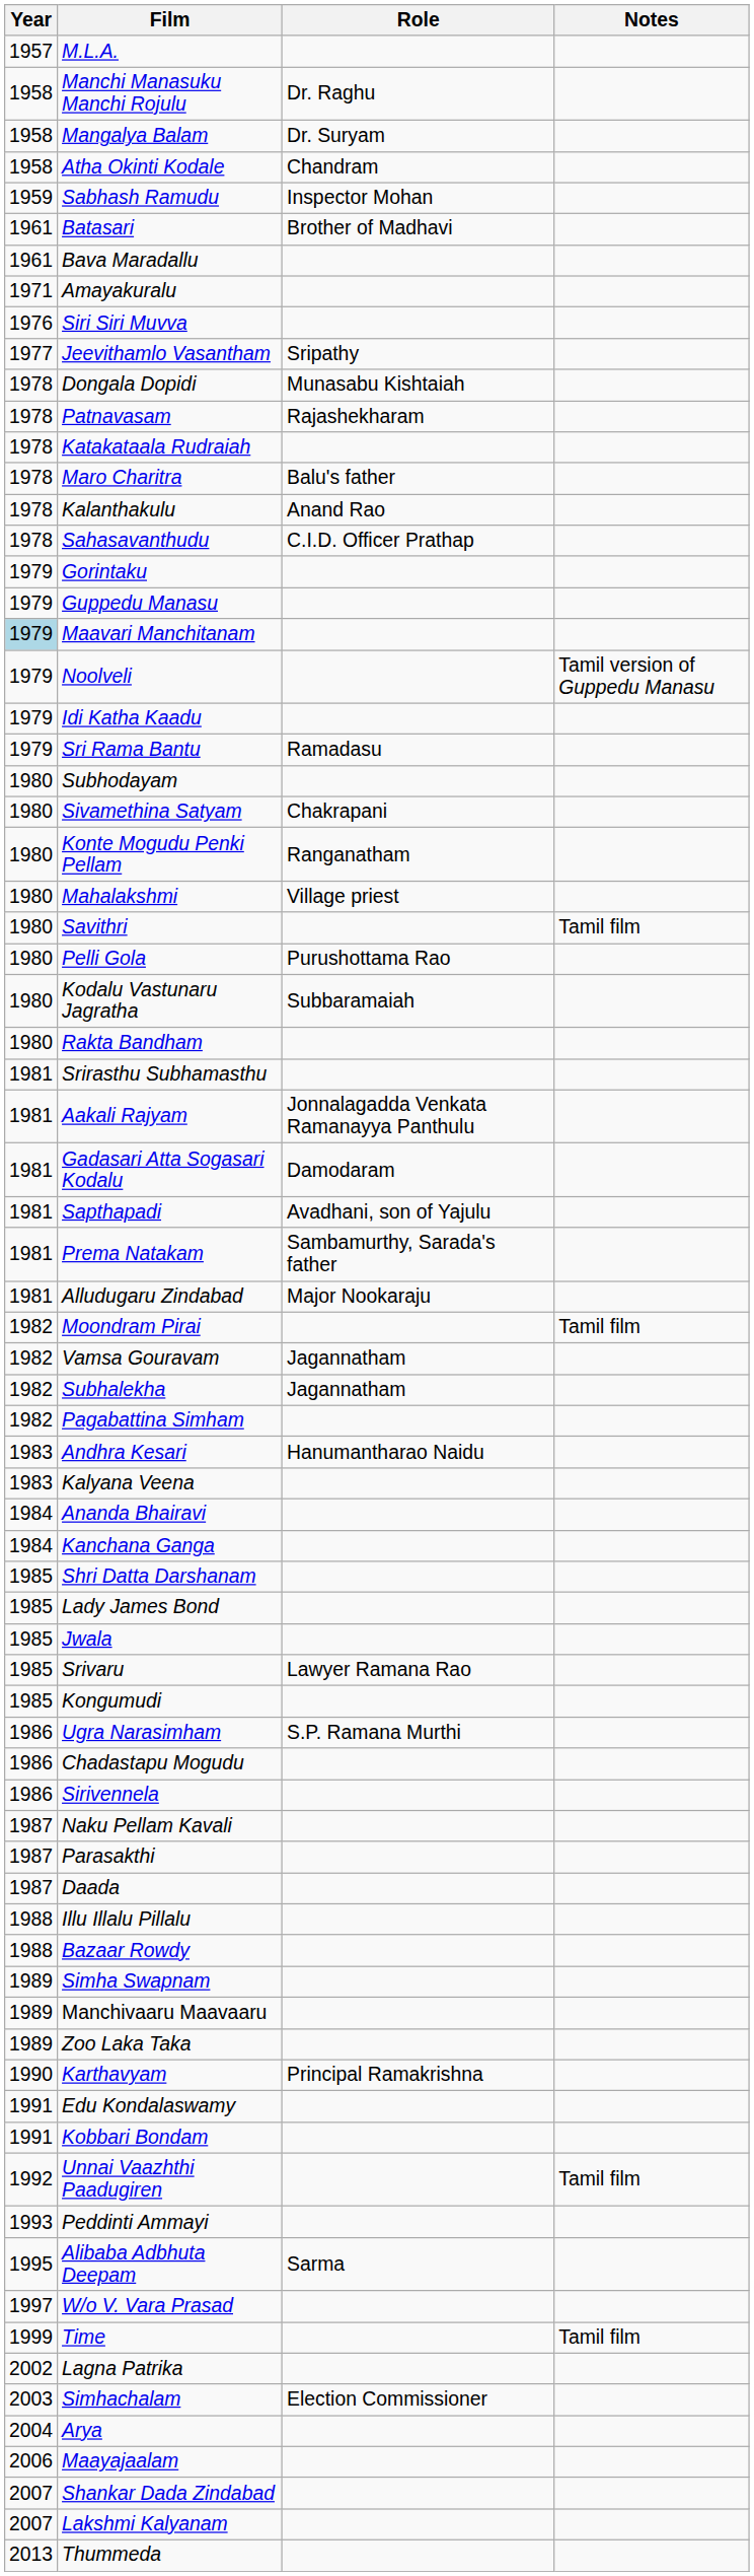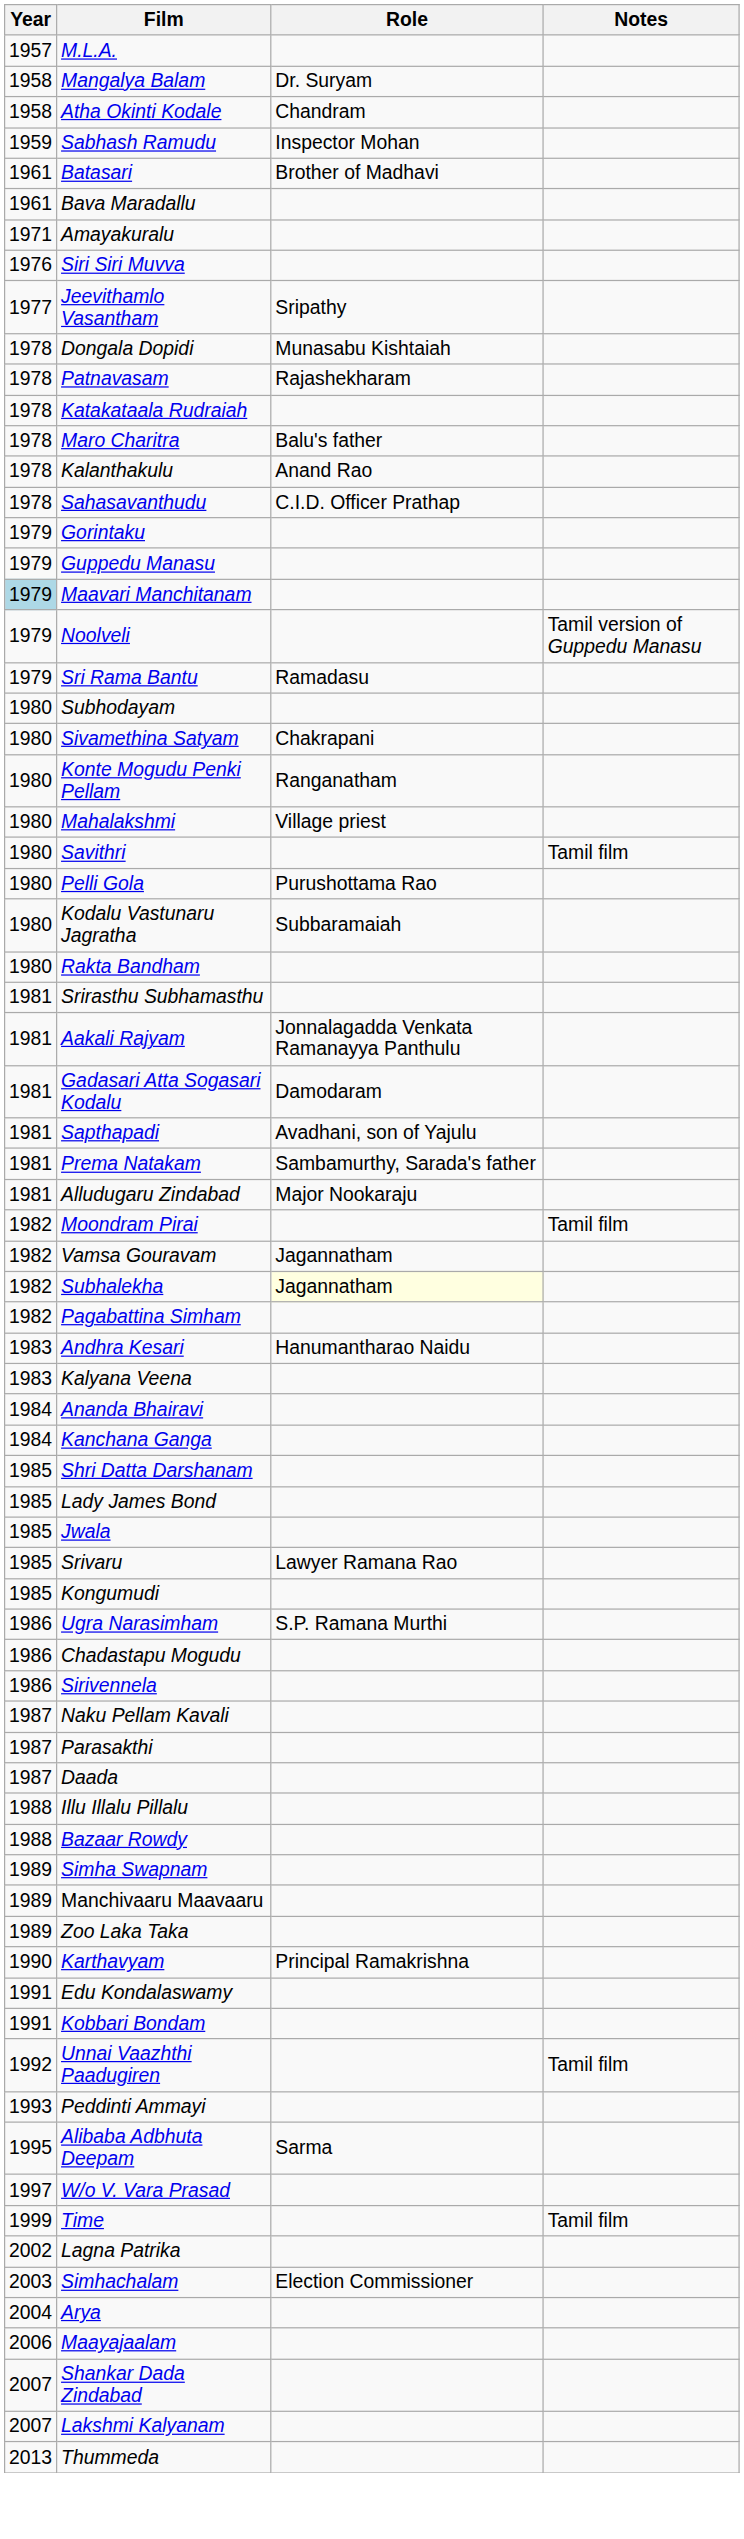 <table class="wikitable">
 <tr>
 <th>Year</th>
 <th>Film</th>
 <th>Role</th>
 <th>Notes</th>
 </tr>
 <tr>
 <td>1957</td>
 <td><em><a href='#'>M.L.A.</a></em></td>
 <td></td>
-<td></td>
-</tr>
-<tr>
-<td>1958</td>
-<td><em><a href='#'>Manchi Manasuku Manchi Rojulu</a></em></td>
-<td>Dr. Raghu</td>
 <td></td>
 </tr>
 <tr>
 <td>1958</td>
 <td><em><a href='#'>Mangalya Balam</a></em></td>
 <td>Dr. Suryam</td>
 <td></td>
 </tr>
 <tr>
 <td>1958</td>
 <td><em><a href='#'>Atha Okinti Kodale</a></em></td>
 <td>Chandram</td>
 <td></td>
 </tr>
 <tr>
 <td>1959</td>
 <td><em><a href='#'>Sabhash Ramudu</a></em></td>
 <td>Inspector Mohan</td>
 <td></td>
 </tr>
 <tr>
 <td>1961</td>
 <td><em><a href='#'>Batasari</a></em></td>
 <td>Brother of Madhavi</td>
 <td></td>
 </tr>
 <tr>
 <td>1961</td>
 <td><em>Bava Maradallu</em></td>
 <td></td>
 <td></td>
 </tr>
 <tr>
 <td>1971</td>
 <td><em>Amayakuralu</em></td>
 <td></td>
 <td></td>
 </tr>
 <tr>
 <td>1976</td>
 <td><em><a href='#'>Siri Siri Muvva</a></em></td>
 <td></td>
 <td></td>
 </tr>
 <tr>
 <td>1977</td>
 <td><em><a href='#'>Jeevithamlo Vasantham</a></em></td>
 <td>Sripathy</td>
 <td></td>
 </tr>
 <tr>
 <td>1978</td>
 <td><em>Dongala Dopidi</em></td>
 <td>Munasabu Kishtaiah</td>
 <td></td>
 </tr>
 <tr>
 <td>1978</td>
 <td><em><a href='#'>Patnavasam</a></em></td>
 <td>Rajashekharam</td>
 <td></td>
 </tr>
 <tr>
 <td>1978</td>
 <td><em><a href='#'>Katakataala Rudraiah</a></em></td>
 <td></td>
 <td></td>
 </tr>
 <tr>
 <td>1978</td>
 <td><em><a href='#'>Maro Charitra</a></em></td>
 <td>Balu's father</td>
 <td></td>
 </tr>
 <tr>
 <td>1978</td>
 <td><em>Kalanthakulu</em></td>
 <td>Anand Rao</td>
 <td></td>
 </tr>
 <tr>
 <td>1978</td>
 <td><em><a href='#'>Sahasavanthudu</a></em></td>
 <td>C.I.D. Officer Prathap</td>
 <td></td>
 </tr>
 <tr>
 <td>1979</td>
 <td><em><a href='#'>Gorintaku</a></em></td>
 <td></td>
 <td></td>
 </tr>
 <tr>
 <td>1979</td>
 <td><em><a href='#'>Guppedu Manasu</a></em></td>
 <td></td>
 <td></td>
 </tr>
 <tr>
 <td style="background: lightblue;">1979</td>
 <td><em><a href='#'>Maavari Manchitanam</a></em></td>
 <td></td>
 <td></td>
 </tr>
 <tr>
 <td>1979</td>
 <td><em><a href='#'>Noolveli</a></em></td>
 <td></td>
 <td>Tamil version of <em>Guppedu Manasu</em></td>
 </tr>
 <tr>
 <td>1979</td>
-<td><em><a href='#'>Idi Katha Kaadu</a></em></td>
-<td></td>
-<td></td>
-</tr>
-<tr>
-<td>1979</td>
 <td><em><a href='#'>Sri Rama Bantu</a></em></td>
 <td>Ramadasu</td>
 <td></td>
 </tr>
 <tr>
 <td>1980</td>
 <td><em>Subhodayam</em></td>
 <td></td>
 <td></td>
 </tr>
 <tr>
 <td>1980</td>
 <td><em><a href='#'>Sivamethina Satyam</a></em></td>
 <td>Chakrapani</td>
 <td></td>
 </tr>
 <tr>
 <td>1980</td>
 <td><em><a href='#'>Konte Mogudu Penki Pellam</a></em></td>
 <td>Ranganatham</td>
 <td></td>
 </tr>
 <tr>
 <td>1980</td>
 <td><em><a href='#'>Mahalakshmi</a></em></td>
 <td>Village priest</td>
 <td></td>
 </tr>
 <tr>
 <td>1980</td>
 <td><em><a href='#'>Savithri</a></em></td>
 <td></td>
 <td>Tamil film</td>
 </tr>
 <tr>
 <td>1980</td>
 <td><em><a href='#'>Pelli Gola</a></em></td>
 <td>Purushottama Rao</td>
 <td></td>
 </tr>
 <tr>
 <td>1980</td>
 <td><em>Kodalu Vastunaru Jagratha</em></td>
 <td>Subbaramaiah</td>
 <td></td>
 </tr>
 <tr>
 <td>1980</td>
 <td><em><a href='#'>Rakta Bandham</a></em></td>
 <td></td>
 <td></td>
 </tr>
 <tr>
 <td>1981</td>
 <td><em>Srirasthu Subhamasthu</em></td>
 <td></td>
 <td></td>
 </tr>
 <tr>
 <td>1981</td>
 <td><em><a href='#'>Aakali Rajyam</a></em></td>
 <td>Jonnalagadda Venkata Ramanayya Panthulu</td>
 <td></td>
 </tr>
 <tr>
 <td>1981</td>
 <td><a href='#'><em>Gadasari Atta Sogasari Kodalu</em></a><em></em></td>
 <td>Damodaram</td>
 <td></td>
 </tr>
 <tr>
 <td>1981</td>
 <td><em><a href='#'>Sapthapadi</a></em></td>
 <td>Avadhani, son of Yajulu</td>
 <td></td>
 </tr>
 <tr>
 <td>1981</td>
 <td><em><a href='#'>Prema Natakam</a></em></td>
 <td>Sambamurthy, Sarada's father</td>
 <td></td>
 </tr>
 <tr>
 <td>1981</td>
 <td><em>Alludugaru Zindabad</em></td>
 <td>Major Nookaraju</td>
 <td></td>
 </tr>
 <tr>
 <td>1982</td>
 <td><em><a href='#'>Moondram Pirai</a></em></td>
 <td></td>
 <td>Tamil film</td>
 </tr>
 <tr>
 <td>1982</td>
 <td><em>Vamsa Gouravam</em></td>
 <td>Jagannatham</td>
 <td></td>
 </tr>
 <tr>
 <td>1982</td>
 <td><em><a href='#'>Subhalekha</a></em></td>
-<td>Jagannatham</td>
+<td style="background: lightyellow;">Jagannatham</td>
 <td></td>
 </tr>
 <tr>
 <td>1982</td>
 <td><em><a href='#'>Pagabattina Simham</a></em></td>
 <td></td>
 <td></td>
 </tr>
 <tr>
 <td>1983</td>
 <td><em><a href='#'>Andhra Kesari</a></em></td>
 <td>Hanumantharao Naidu</td>
 <td></td>
 </tr>
 <tr>
 <td>1983</td>
 <td><em>Kalyana Veena</em></td>
 <td></td>
 <td></td>
 </tr>
 <tr>
 <td>1984</td>
 <td><em><a href='#'>Ananda Bhairavi</a></em></td>
 <td></td>
 <td></td>
 </tr>
 <tr>
 <td>1984</td>
 <td><em><a href='#'>Kanchana Ganga</a></em></td>
 <td></td>
 <td></td>
 </tr>
 <tr>
 <td>1985</td>
 <td><em><a href='#'>Shri Datta Darshanam</a></em></td>
 <td></td>
 <td></td>
 </tr>
 <tr>
 <td>1985</td>
 <td><em>Lady James Bond</em></td>
 <td></td>
 <td></td>
 </tr>
 <tr>
 <td>1985</td>
 <td><a href='#'><em>Jwala</em></a></td>
 <td></td>
 <td></td>
 </tr>
 <tr>
 <td>1985</td>
 <td><em>Srivaru</em></td>
 <td>Lawyer Ramana Rao</td>
 <td></td>
 </tr>
 <tr>
 <td>1985</td>
 <td><em>Kongumudi</em></td>
 <td></td>
 <td></td>
 </tr>
 <tr>
 <td>1986</td>
 <td><em><a href='#'>Ugra Narasimham</a></em></td>
 <td>S.P. Ramana Murthi</td>
 <td></td>
 </tr>
 <tr>
 <td>1986</td>
 <td><em>Chadastapu Mogudu</em></td>
 <td></td>
 <td></td>
 </tr>
 <tr>
 <td>1986</td>
 <td><em><a href='#'>Sirivennela</a></em></td>
 <td></td>
 <td></td>
 </tr>
 <tr>
 <td>1987</td>
 <td><em>Naku Pellam Kavali</em></td>
 <td></td>
 <td></td>
 </tr>
 <tr>
 <td>1987</td>
 <td><em>Parasakthi</em></td>
 <td></td>
 <td></td>
 </tr>
 <tr>
 <td>1987</td>
 <td><em>Daada</em></td>
 <td></td>
 <td></td>
 </tr>
 <tr>
 <td>1988</td>
 <td><em>Illu Illalu Pillalu</em></td>
 <td></td>
 <td></td>
 </tr>
 <tr>
 <td>1988</td>
 <td><em><a href='#'>Bazaar Rowdy</a></em></td>
 <td></td>
 <td></td>
 </tr>
 <tr>
 <td>1989</td>
 <td><em><a href='#'>Simha Swapnam</a></em></td>
 <td></td>
 <td></td>
 </tr>
 <tr>
 <td>1989</td>
 <td>Manchivaaru Maavaaru</td>
 <td></td>
 <td></td>
 </tr>
 <tr>
 <td>1989</td>
 <td><em>Zoo Laka Taka</em></td>
 <td></td>
 <td></td>
 </tr>
 <tr>
 <td>1990</td>
 <td><em><a href='#'>Karthavyam</a></em></td>
 <td>Principal Ramakrishna</td>
 <td></td>
 </tr>
 <tr>
 <td>1991</td>
 <td><em>Edu Kondalaswamy</em></td>
 <td></td>
 <td></td>
 </tr>
 <tr>
 <td>1991</td>
 <td><em><a href='#'>Kobbari Bondam</a></em></td>
 <td></td>
 <td></td>
 </tr>
 <tr>
 <td>1992</td>
 <td><em><a href='#'>Unnai Vaazhthi Paadugiren</a></em></td>
 <td></td>
 <td>Tamil film</td>
 </tr>
 <tr>
 <td>1993</td>
 <td><em>Peddinti Ammayi </em></td>
 <td></td>
 <td></td>
 </tr>
 <tr>
 <td>1995</td>
 <td><em><a href='#'>Alibaba Adbhuta Deepam</a></em></td>
 <td>Sarma</td>
 <td></td>
 </tr>
 <tr>
 <td>1997</td>
 <td><em><a href='#'>W/o V. Vara Prasad</a></em></td>
 <td></td>
 <td></td>
 </tr>
 <tr>
 <td>1999</td>
 <td><em><a href='#'>Time</a></em></td>
 <td></td>
 <td>Tamil film</td>
 </tr>
 <tr>
 <td>2002</td>
 <td><em>Lagna Patrika</em></td>
 <td></td>
 <td></td>
 </tr>
 <tr>
 <td>2003</td>
 <td><em><a href='#'>Simhachalam</a></em></td>
 <td>Election Commissioner</td>
 <td></td>
 </tr>
 <tr>
 <td>2004</td>
 <td><em><a href='#'>Arya</a></em></td>
 <td></td>
 <td></td>
 </tr>
 <tr>
 <td>2006</td>
 <td><em><a href='#'>Maayajaalam</a></em></td>
 <td></td>
 <td></td>
 </tr>
 <tr>
 <td>2007</td>
 <td><em><a href='#'>Shankar Dada Zindabad</a></em></td>
 <td></td>
 <td></td>
 </tr>
 <tr>
 <td>2007</td>
 <td><em><a href='#'>Lakshmi Kalyanam</a></em></td>
 <td></td>
 <td></td>
 </tr>
 <tr>
 <td>2013</td>
 <td><em>Thummeda</em></td>
 <td></td>
 <td></td>
 </tr>
 </table>
